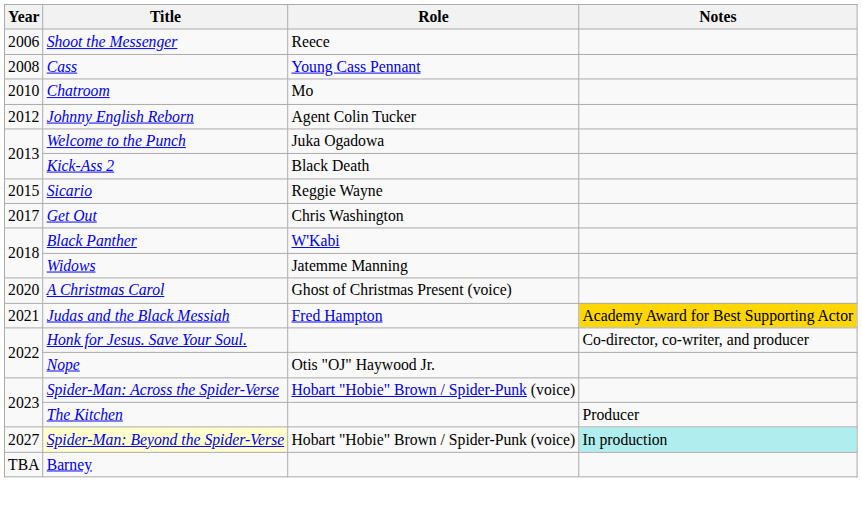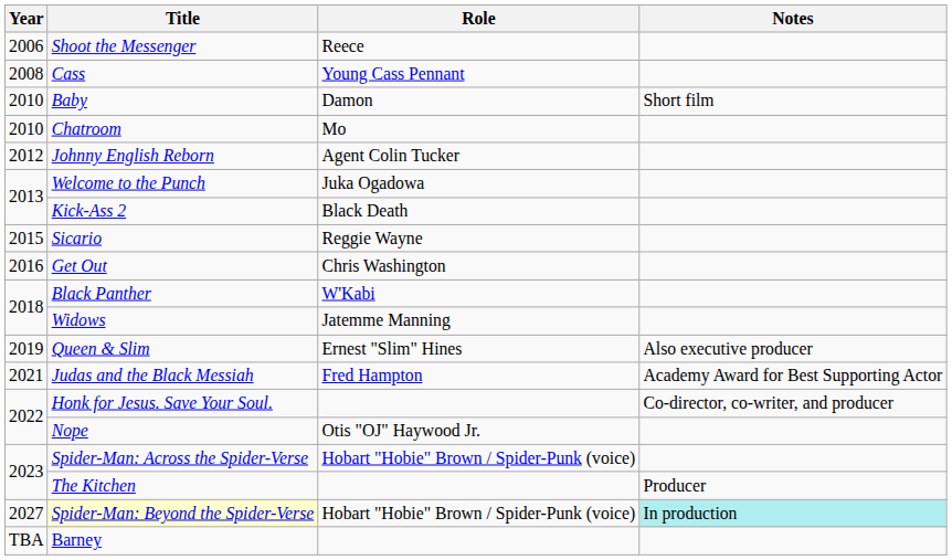 <table class="wikitable sortable">
 <tr>
 <th>Year</th>
 <th>Title</th>
 <th>Role</th>
 <th class="unsortable">Notes</th>
 </tr>
 <tr>
 <td>2006</td>
 <td><em><a href='#'>Shoot the Messenger</a></em></td>
 <td>Reece</td>
 <td></td>
 </tr>
 <tr>
 <td>2008</td>
 <td><em><a href='#'>Cass</a></em></td>
 <td><a href='#'>Young Cass Pennant</a></td>
 <td></td>
+</tr>
+<tr>
+<td>2010</td>
+<td><em><a href='#'>Baby</a></em></td>
+<td>Damon</td>
+<td>Short film</td>
 </tr>
 <tr>
 <td>2010</td>
 <td><em><a href='#'>Chatroom</a></em></td>
 <td>Mo</td>
 <td></td>
 </tr>
 <tr>
 <td>2012</td>
 <td><em><a href='#'>Johnny English Reborn</a></em></td>
 <td>Agent Colin Tucker</td>
 <td></td>
 </tr>
 <tr>
 <td rowspan="2">2013</td>
 <td><em><a href='#'>Welcome to the Punch</a></em></td>
 <td>Juka Ogadowa</td>
 <td></td>
 </tr>
 <tr>
 <td><em><a href='#'>Kick-Ass 2</a></em></td>
 <td>Black Death</td>
 <td></td>
 </tr>
 <tr>
 <td>2015</td>
 <td><em><a href='#'>Sicario</a></em></td>
 <td>Reggie Wayne</td>
 <td></td>
 </tr>
 <tr>
-<td>2017</td>
+<td>2016</td>
 <td><em><a href='#'>Get Out</a></em></td>
 <td>Chris Washington</td>
 <td></td>
 </tr>
 <tr>
 <td rowspan="2">2018</td>
 <td><em><a href='#'>Black Panther</a></em></td>
 <td><a href='#'>W'Kabi</a></td>
 <td></td>
 </tr>
 <tr>
 <td><em><a href='#'>Widows</a></em></td>
 <td>Jatemme Manning</td>
 <td></td>
 </tr>
 <tr>
-<td>2020</td>
-<td><em><a href='#'>A Christmas Carol</a></em></td>
-<td>Ghost of Christmas Present (voice)</td>
-<td></td>
+<td>2019</td>
+<td><em><a href='#'>Queen & Slim</a></em></td>
+<td>Ernest "Slim" Hines</td>
+<td>Also executive producer</td>
 </tr>
 <tr>
 <td>2021</td>
 <td><em><a href='#'>Judas and the Black Messiah</a></em></td>
 <td><a href='#'>Fred Hampton</a></td>
-<td style="background: gold;">Academy Award for Best Supporting Actor</td>
+<td>Academy Award for Best Supporting Actor</td>
 </tr>
 <tr>
 <td rowspan="2">2022</td>
 <td><em><a href='#'>Honk for Jesus. Save Your Soul.</a></em></td>
 <td></td>
 <td>Co-director, co-writer, and producer</td>
 </tr>
 <tr>
 <td><em><a href='#'>Nope</a></em></td>
 <td>Otis "OJ" Haywood Jr.</td>
 <td></td>
 </tr>
 <tr>
 <td rowspan="2">2023</td>
 <td><em><a href='#'>Spider-Man: Across the Spider-Verse</a></em></td>
 <td><a href='#'>Hobart "Hobie" Brown / Spider-Punk</a> (voice)</td>
 <td></td>
 </tr>
 <tr>
 <td><em><a href='#'>The Kitchen</a></em></td>
 <td></td>
 <td>Producer</td>
 </tr>
 <tr>
 <td>2027</td>
 <td style="background:#FFFFCC;"><em><a href='#'>Spider-Man: Beyond the Spider-Verse</a></em> </td>
 <td>Hobart "Hobie" Brown / Spider-Punk (voice)</td>
 <td style="background: paleturquoise;">In production</td>
 </tr>
 <tr>
 <td>TBA</td>
 <td><a href='#'>Barney</a></td>
 <td></td>
 <td></td>
 </tr>
 </table>
